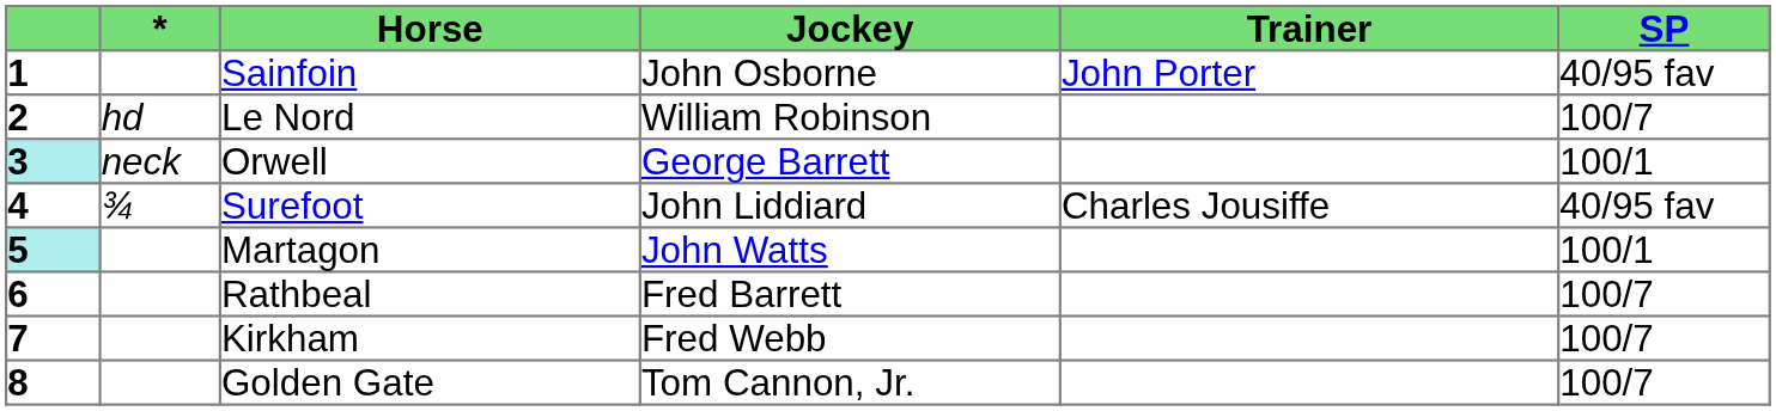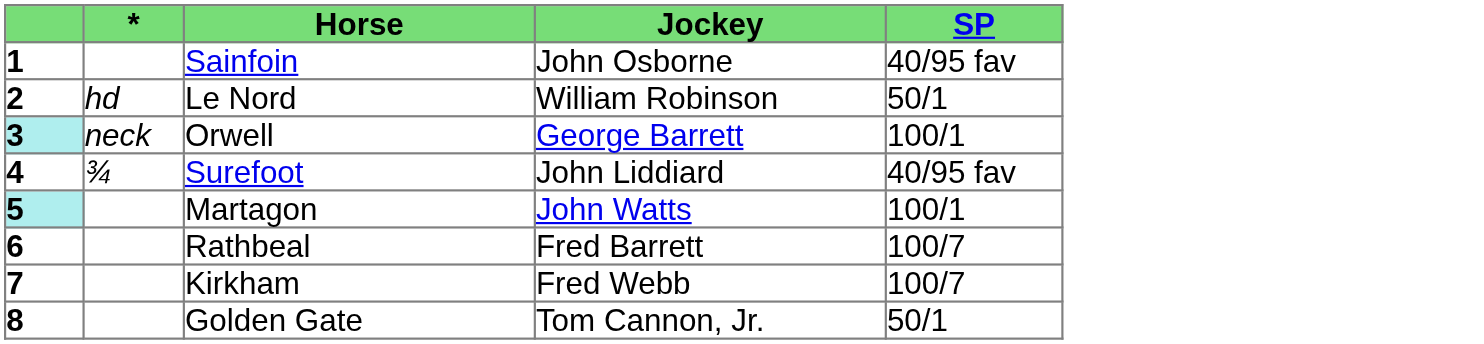 <table border="1" cellpadding="0" style="border-collapse: collapse; font-size:90%">
 <tr style="background:#7d7; text-align:center;">
 <td style="width:35px;"></td>
 <td style="width:45px;"><strong>*</strong></td>
 <td style="width:160px;"><strong>Horse</strong></td>
 <td style="width:160px;"><strong>Jockey</strong></td>
-<td style="width:190px;"><strong>Trainer</strong></td>
 <td style="width:80px;"><strong><a href='#'>SP</a></strong></td>
 </tr>
 <tr>
 <td><strong>1</strong></td>
 <td></td>
 <td><a href='#'>Sainfoin</a></td>
 <td>John Osborne</td>
-<td><a href='#'>John Porter</a></td>
 <td>40/95 fav</td>
 </tr>
 <tr>
 <td><strong>2</strong></td>
 <td><em>hd</em></td>
 <td>Le Nord</td>
 <td>William Robinson</td>
-<td></td>
-<td>100/7</td>
+<td>50/1</td>
 </tr>
 <tr>
 <td style="background: paleturquoise;"><strong>3</strong></td>
 <td><em>neck</em></td>
 <td>Orwell</td>
 <td><a href='#'>George Barrett</a></td>
-<td></td>
 <td>100/1</td>
 </tr>
 <tr>
 <td><strong>4</strong></td>
 <td><em>¾</em></td>
 <td><a href='#'>Surefoot</a></td>
 <td>John Liddiard</td>
-<td>Charles Jousiffe</td>
 <td>40/95 fav</td>
 </tr>
 <tr>
 <td style="background: paleturquoise;"><strong>5</strong></td>
 <td></td>
 <td>Martagon</td>
 <td><a href='#'>John Watts</a></td>
-<td></td>
 <td>100/1</td>
 </tr>
 <tr>
 <td><strong>6</strong></td>
 <td></td>
 <td>Rathbeal</td>
 <td>Fred Barrett</td>
-<td></td>
 <td>100/7</td>
 </tr>
 <tr>
 <td><strong>7</strong></td>
 <td></td>
 <td>Kirkham</td>
 <td>Fred Webb</td>
-<td></td>
 <td>100/7</td>
 </tr>
 <tr>
 <td><strong>8</strong></td>
 <td></td>
 <td>Golden Gate</td>
 <td>Tom Cannon, Jr.</td>
-<td></td>
-<td>100/7</td>
+<td>50/1</td>
 </tr>
 </table>
